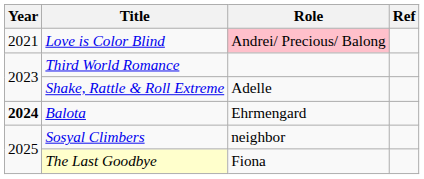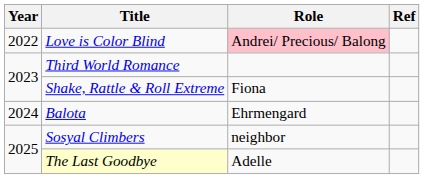 <table class="wikitable sortable">
 <tr>
 <th>Year</th>
 <th>Title</th>
 <th>Role</th>
 <th>Ref</th>
 </tr>
 <tr>
-<td>2021</td>
+<td>2022</td>
 <td><em><a href='#'>Love is Color Blind</a></em></td>
 <td style="background: pink;">Andrei/ Precious/ Balong</td>
 <td align="center"></td>
 </tr>
 <tr>
 <td rowspan=2>2023</td>
 <td><em><a href='#'>Third World Romance</a></em></td>
 <td></td>
 <td align="center"></td>
 </tr>
 <tr>
 <td><em><a href='#'>Shake, Rattle & Roll Extreme</a></em></td>
-<td>Adelle</td>
+<td>Fiona</td>
 <td align="center"></td>
 </tr>
 <tr>
-<td><strong>2024</strong></td>
+<td>2024</td>
 <td><em><a href='#'>Balota</a></em></td>
 <td>Ehrmengard</td>
 <td align="center"></td>
 </tr>
 <tr>
 <td rowspan="2">2025</td>
 <td><em><a href='#'>Sosyal Climbers</a></em></td>
 <td>neighbor</td>
 <td align="center"></td>
 </tr>
 <tr>
 <td scope="row" style="background:#ffc;"><em>The Last Goodbye</em></td>
-<td>Fiona</td>
+<td>Adelle</td>
 <td align="center"></td>
 </tr>
 </table>
